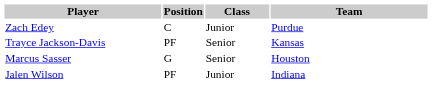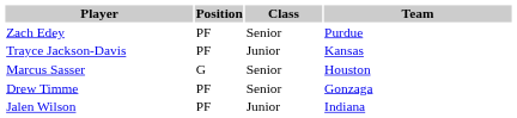 <table style="width:600px" "border:'1' 'solid' 'gray'">
 <tr>
 <th style="background:#ccc; width:40%;">Player</th>
 <th style="background:#ccc; width:4%;">Position</th>
 <th style="background:#ccc; width:16%;">Class</th>
 <th style="background:#ccc; width:40%;">Team</th>
 </tr>
 <tr>
 <td><a href='#'>Zach Edey</a></td>
-<td>C</td>
-<td>Junior</td>
+<td>PF</td>
+<td>Senior</td>
 <td><a href='#'>Purdue</a></td>
 </tr>
 <tr>
 <td><a href='#'>Trayce Jackson-Davis</a></td>
 <td>PF</td>
-<td>Senior</td>
+<td>Junior</td>
 <td><a href='#'>Kansas</a></td>
 </tr>
 <tr>
 <td><a href='#'>Marcus Sasser</a></td>
 <td>G</td>
 <td>Senior</td>
 <td><a href='#'>Houston</a></td>
 </tr>
 <tr>
+<td><a href='#'>Drew Timme</a></td>
+<td>PF</td>
+<td>Senior</td>
+<td><a href='#'>Gonzaga</a></td>
+</tr>
+<tr>
 <td><a href='#'>Jalen Wilson</a></td>
 <td>PF</td>
 <td>Junior</td>
 <td><a href='#'>Indiana</a></td>
 </tr>
 </table>
